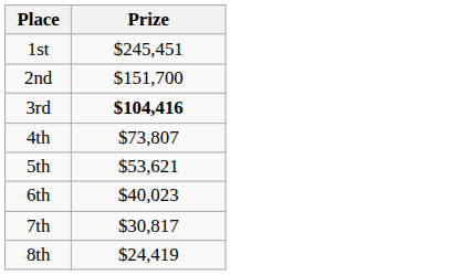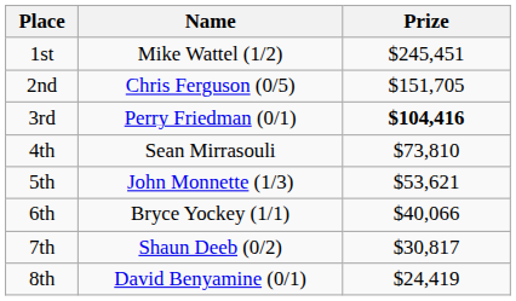 <table class="wikitable">
 <tr>
 <th width="50">Place</th>
+<th width="200">Name</th>
 <th width="125">Prize</th>
 </tr>
 <tr>
 <td align = "center">1st</td>
+<td align = "center">Mike Wattel (1/2)</td>
 <td align = "center">$245,451</td>
 </tr>
 <tr>
 <td align = "center">2nd</td>
-<td align = "center">$151,700</td>
+<td align = "center"><a href='#'>Chris Ferguson</a> (0/5)</td>
+<td align = "center">$151,705</td>
 </tr>
 <tr>
 <td align = "center">3rd</td>
+<td align = "center"><a href='#'>Perry Friedman</a> (0/1)</td>
 <td align = "center"><strong>$104,416</strong></td>
 </tr>
 <tr>
 <td align = "center">4th</td>
-<td align = "center">$73,807</td>
+<td align = "center">Sean Mirrasouli</td>
+<td align = "center">$73,810</td>
 </tr>
 <tr>
 <td align = "center">5th</td>
+<td align = "center"><a href='#'>John Monnette</a> (1/3)</td>
 <td align = "center">$53,621</td>
 </tr>
 <tr>
 <td align = "center">6th</td>
-<td align = "center">$40,023</td>
+<td align = "center">Bryce Yockey (1/1)</td>
+<td align = "center">$40,066</td>
 </tr>
 <tr>
 <td align = "center">7th</td>
+<td align = "center"><a href='#'>Shaun Deeb</a> (0/2)</td>
 <td align = "center">$30,817</td>
 </tr>
 <tr>
 <td align = "center">8th</td>
+<td align = "center"><a href='#'>David Benyamine</a> (0/1)</td>
 <td align = "center">$24,419</td>
 </tr>
 </table>
